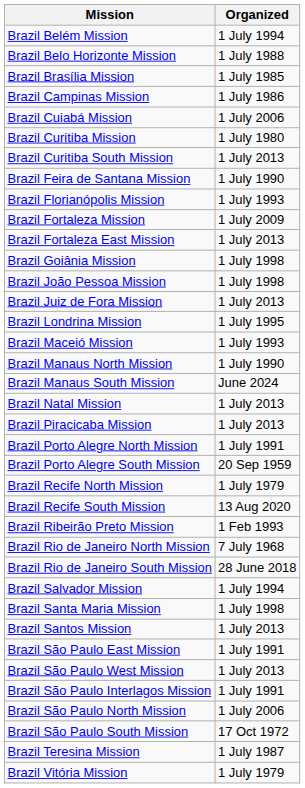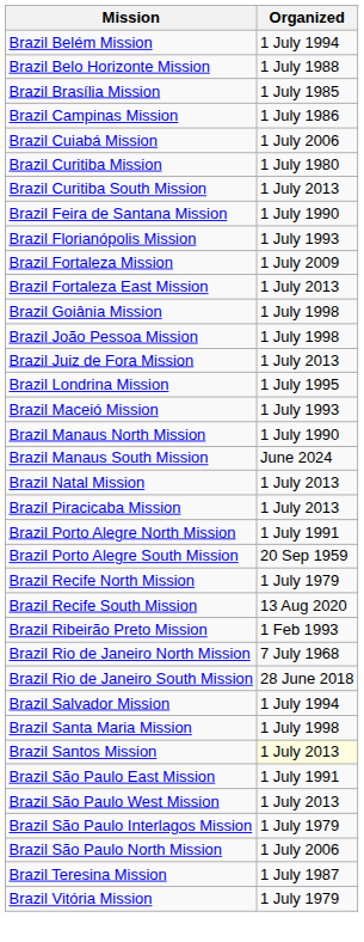 <table class="wikitable sortable mw-collapsible" style="font-size:90%">
 <tr>
 <th>Mission</th>
 <th>Organized</th>
 </tr>
 <tr>
 <td><a href='#'>Brazil Belém Mission</a></td>
 <td>1 July 1994</td>
 </tr>
 <tr>
 <td><a href='#'>Brazil Belo Horizonte Mission</a></td>
 <td>1 July 1988</td>
 </tr>
 <tr>
 <td><a href='#'>Brazil Brasília Mission</a></td>
 <td>1 July 1985</td>
 </tr>
 <tr>
 <td><a href='#'>Brazil Campinas Mission</a></td>
 <td>1 July 1986</td>
 </tr>
 <tr>
 <td><a href='#'>Brazil Cuiabá Mission</a></td>
 <td>1 July 2006</td>
 </tr>
 <tr>
 <td><a href='#'>Brazil Curitiba Mission</a></td>
 <td>1 July 1980</td>
 </tr>
 <tr>
 <td><a href='#'>Brazil Curitiba South Mission</a></td>
 <td>1 July 2013</td>
 </tr>
 <tr>
 <td><a href='#'>Brazil Feira de Santana Mission</a></td>
 <td>1 July 1990</td>
 </tr>
 <tr>
 <td><a href='#'>Brazil Florianópolis Mission</a></td>
 <td>1 July 1993</td>
 </tr>
 <tr>
 <td><a href='#'>Brazil Fortaleza Mission</a></td>
 <td>1 July 2009</td>
 </tr>
 <tr>
 <td><a href='#'>Brazil Fortaleza East Mission</a></td>
 <td>1 July 2013</td>
 </tr>
 <tr>
 <td><a href='#'>Brazil Goiânia Mission</a></td>
 <td>1 July 1998</td>
 </tr>
 <tr>
 <td><a href='#'>Brazil João Pessoa Mission</a></td>
 <td>1 July 1998</td>
 </tr>
 <tr>
 <td><a href='#'>Brazil Juiz de Fora Mission</a></td>
 <td>1 July 2013</td>
 </tr>
 <tr>
 <td><a href='#'>Brazil Londrina Mission</a></td>
 <td>1 July 1995</td>
 </tr>
 <tr>
 <td><a href='#'>Brazil Maceió Mission</a></td>
 <td>1 July 1993</td>
 </tr>
 <tr>
 <td><a href='#'>Brazil Manaus North Mission</a></td>
 <td>1 July 1990</td>
 </tr>
 <tr>
 <td><a href='#'>Brazil Manaus South Mission</a></td>
 <td>June 2024</td>
 </tr>
 <tr>
 <td><a href='#'>Brazil Natal Mission</a></td>
 <td>1 July 2013</td>
 </tr>
 <tr>
 <td><a href='#'>Brazil Piracicaba Mission</a></td>
 <td>1 July 2013</td>
 </tr>
 <tr>
 <td><a href='#'>Brazil Porto Alegre North Mission</a></td>
 <td>1 July 1991</td>
 </tr>
 <tr>
 <td><a href='#'>Brazil Porto Alegre South Mission</a></td>
 <td>20 Sep 1959</td>
 </tr>
 <tr>
 <td><a href='#'>Brazil Recife North Mission</a></td>
 <td>1 July 1979</td>
 </tr>
 <tr>
 <td><a href='#'>Brazil Recife South Mission</a></td>
 <td>13 Aug 2020</td>
 </tr>
 <tr>
 <td><a href='#'>Brazil Ribeirão Preto Mission</a></td>
 <td>1 Feb 1993</td>
 </tr>
 <tr>
 <td><a href='#'>Brazil Rio de Janeiro North Mission</a></td>
 <td>7 July 1968</td>
 </tr>
 <tr>
 <td><a href='#'>Brazil Rio de Janeiro South Mission</a></td>
 <td>28 June 2018</td>
 </tr>
 <tr>
 <td><a href='#'>Brazil Salvador Mission</a></td>
 <td>1 July 1994</td>
 </tr>
 <tr>
 <td><a href='#'>Brazil Santa Maria Mission</a></td>
 <td>1 July 1998</td>
 </tr>
 <tr>
 <td><a href='#'>Brazil Santos Mission</a></td>
-<td>1 July 2013</td>
+<td style="background: lightyellow;">1 July 2013</td>
 </tr>
 <tr>
 <td><a href='#'>Brazil São Paulo East Mission</a></td>
 <td>1 July 1991</td>
 </tr>
 <tr>
 <td><a href='#'>Brazil São Paulo West Mission</a></td>
 <td>1 July 2013</td>
 </tr>
 <tr>
 <td><a href='#'>Brazil São Paulo Interlagos Mission</a></td>
-<td>1 July 1991</td>
+<td>1 July 1979</td>
 </tr>
 <tr>
 <td><a href='#'>Brazil São Paulo North Mission</a></td>
 <td>1 July 2006</td>
-</tr>
-<tr>
-<td><a href='#'>Brazil São Paulo South Mission</a></td>
-<td>17 Oct 1972</td>
 </tr>
 <tr>
 <td><a href='#'>Brazil Teresina Mission</a></td>
 <td>1 July 1987</td>
 </tr>
 <tr>
 <td><a href='#'>Brazil Vitória Mission</a></td>
 <td>1 July 1979</td>
 </tr>
 </table>
